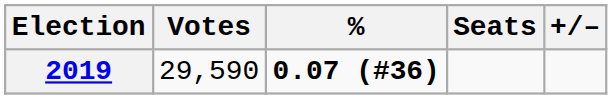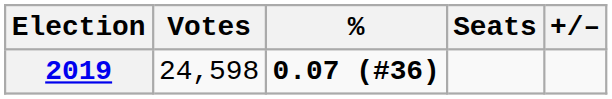 <table class="wikitable" style="font-size:97%; text-align:right;">
 <tr>
 <th>Election</th>
 <th>Votes</th>
 <th>%</th>
 <th>Seats</th>
 <th>+/–</th>
 </tr>
 <tr>
 <th><a href='#'>2019</a></th>
-<td>29,590</td>
+<td>24,598</td>
 <td><strong>0.07 (#36)</strong></td>
 <td></td>
 <td></td>
 </tr>
 </table>
